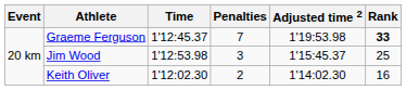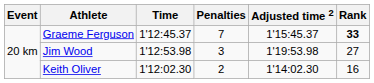 <table class="wikitable" style="font-size:90%">
 <tr>
 <th>Event</th>
 <th>Athlete</th>
 <th>Time</th>
 <th>Penalties</th>
 <th>Adjusted time <sup>2</sup></th>
 <th>Rank</th>
 </tr>
 <tr>
 <td rowspan="3">20 km</td>
 <td><a href='#'>Graeme Ferguson</a></td>
 <td align="center">1'12:45.37</td>
 <td align="center">7</td>
-<td align="center">1'19:53.98</td>
+<td align="center">1'15:45.37</td>
 <td align="center"><strong>33</strong></td>
 </tr>
 <tr>
 <td><a href='#'>Jim Wood</a></td>
 <td align="center">1'12:53.98</td>
 <td align="center">3</td>
-<td align="center">1'15:45.37</td>
-<td align="center">25</td>
+<td align="center">1'19:53.98</td>
+<td align="center">27</td>
 </tr>
 <tr>
 <td><a href='#'>Keith Oliver</a></td>
 <td align="center">1'12:02.30</td>
 <td align="center">2</td>
 <td align="center">1'14:02.30</td>
 <td align="center">16</td>
 </tr>
 </table>
